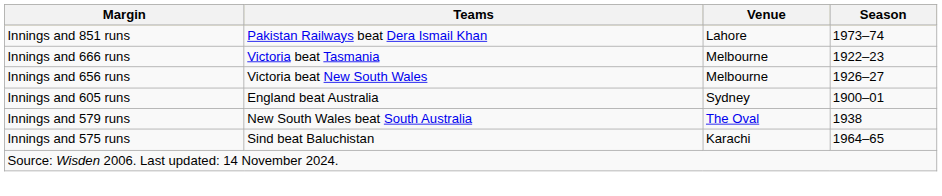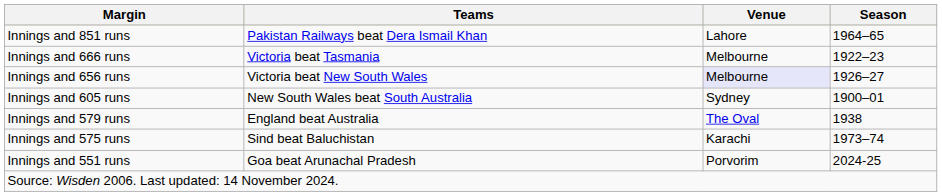 <table class="wikitable" style="width:90%;">
 <tr style="background:#bdb76b;">
 <th>Margin</th>
 <th>Teams</th>
 <th>Venue</th>
 <th>Season</th>
 </tr>
 <tr>
 <td>Innings and 851 runs</td>
 <td><a href='#'>Pakistan Railways</a> beat <a href='#'>Dera Ismail Khan</a></td>
 <td>Lahore</td>
-<td>1973–74</td>
+<td>1964–65</td>
 </tr>
 <tr>
 <td>Innings and 666 runs</td>
 <td><a href='#'>Victoria</a> beat <a href='#'>Tasmania</a></td>
 <td>Melbourne</td>
 <td>1922–23</td>
 </tr>
 <tr>
 <td>Innings and 656 runs</td>
 <td>Victoria beat <a href='#'>New South Wales</a></td>
-<td>Melbourne</td>
+<td style="background: lavender;">Melbourne</td>
 <td>1926–27</td>
 </tr>
 <tr>
 <td>Innings and 605 runs</td>
-<td>England beat Australia</td>
+<td>New South Wales beat <a href='#'>South Australia</a></td>
 <td>Sydney</td>
 <td>1900–01</td>
 </tr>
 <tr>
 <td>Innings and 579 runs</td>
-<td>New South Wales beat <a href='#'>South Australia</a></td>
+<td>England beat Australia</td>
 <td><a href='#'>The Oval</a></td>
 <td>1938</td>
 </tr>
 <tr>
 <td>Innings and 575 runs</td>
 <td>Sind beat Baluchistan</td>
 <td>Karachi</td>
-<td>1964–65</td>
+<td>1973–74</td>
+</tr>
+<tr>
+<td>Innings and 551 runs</td>
+<td>Goa beat Arunachal Pradesh</td>
+<td>Porvorim</td>
+<td>2024-25</td>
 </tr>
 <tr>
 <td colspan=4>Source: <em>Wisden</em> 2006. Last updated: 14 November 2024.</td>
 </tr>
 </table>
